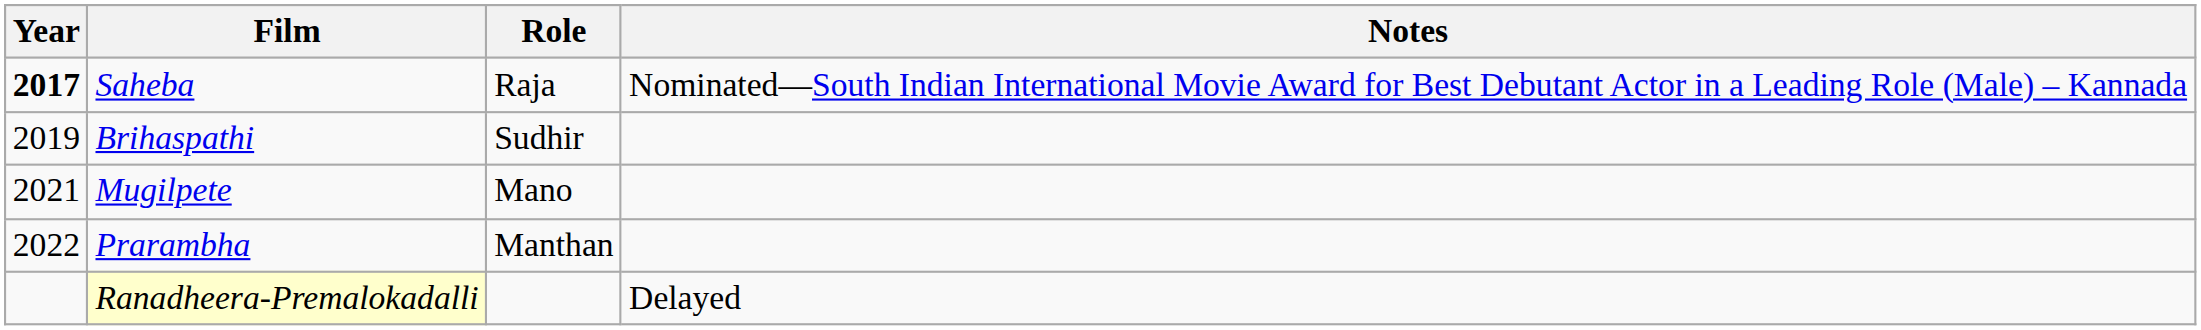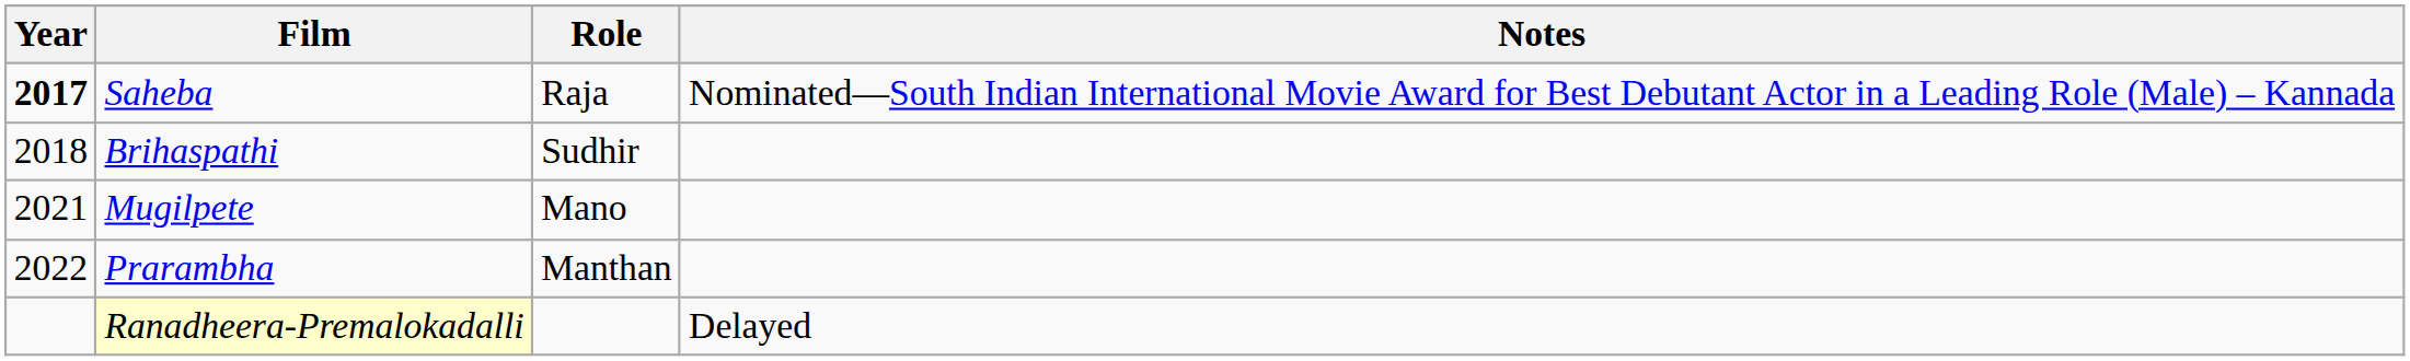 <table class="wikitable sortable">
 <tr style="background:#ccc; text-align:center;">
 <th>Year</th>
 <th>Film</th>
 <th>Role</th>
 <th>Notes</th>
 </tr>
 <tr>
 <td><strong>2017</strong></td>
 <td><em><a href='#'>Saheba</a></em></td>
 <td>Raja</td>
 <td>Nominated—<a href='#'>South Indian International Movie Award for Best Debutant Actor in a Leading Role (Male) – Kannada</a></td>
 </tr>
 <tr>
-<td>2019</td>
+<td>2018</td>
 <td><em><a href='#'>Brihaspathi</a></em></td>
 <td>Sudhir</td>
 <td></td>
 </tr>
 <tr>
 <td>2021</td>
 <td><em><a href='#'>Mugilpete</a></em></td>
 <td>Mano</td>
 <td></td>
 </tr>
 <tr>
 <td>2022</td>
 <td><em><a href='#'>Prarambha</a></em></td>
 <td>Manthan</td>
 <td></td>
 </tr>
 <tr>
 <td></td>
 <td style="background:#FFFFCC;"><em>Ranadheera-Premalokadalli</em></td>
 <td></td>
 <td>Delayed</td>
 </tr>
 </table>
